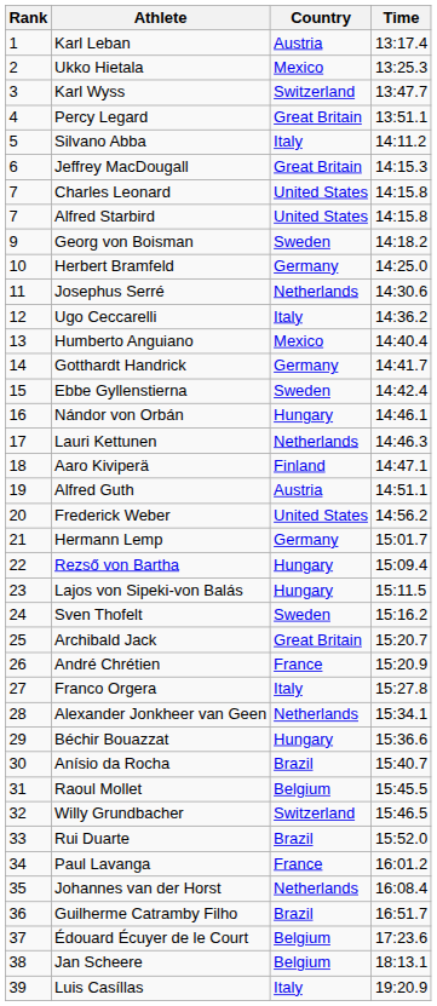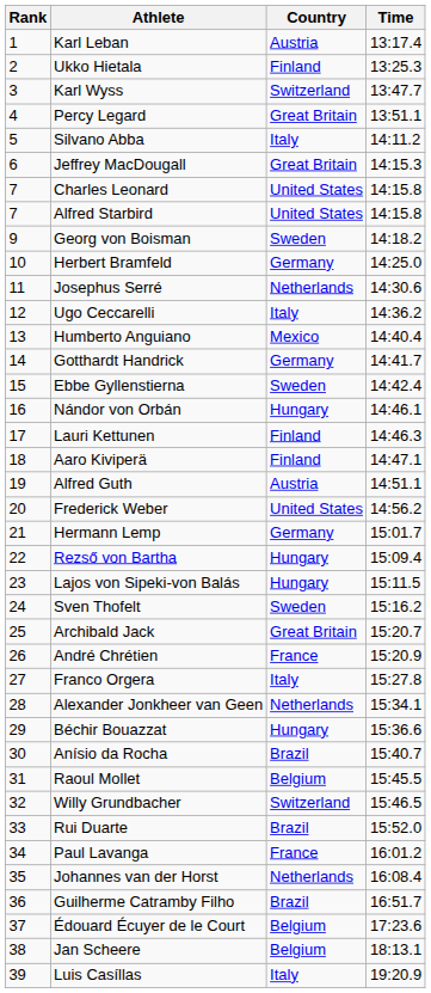 <table class="wikitable">
 <tr>
 <th>Rank</th>
 <th>Athlete</th>
 <th>Country</th>
 <th>Time</th>
 </tr>
 <tr>
 <td>1</td>
 <td>Karl Leban</td>
 <td><a href='#'>Austria</a></td>
 <td>13:17.4</td>
 </tr>
 <tr>
 <td>2</td>
 <td>Ukko Hietala</td>
-<td><a href='#'>Mexico</a></td>
+<td><a href='#'>Finland</a></td>
 <td>13:25.3</td>
 </tr>
 <tr>
 <td>3</td>
 <td>Karl Wyss</td>
 <td><a href='#'>Switzerland</a></td>
 <td>13:47.7</td>
 </tr>
 <tr>
 <td>4</td>
 <td>Percy Legard</td>
 <td><a href='#'>Great Britain</a></td>
 <td>13:51.1</td>
 </tr>
 <tr>
 <td>5</td>
 <td>Silvano Abba</td>
 <td><a href='#'>Italy</a></td>
 <td>14:11.2</td>
 </tr>
 <tr>
 <td>6</td>
 <td>Jeffrey MacDougall</td>
 <td><a href='#'>Great Britain</a></td>
 <td>14:15.3</td>
 </tr>
 <tr>
 <td>7</td>
 <td>Charles Leonard</td>
 <td><a href='#'>United States</a></td>
 <td>14:15.8</td>
 </tr>
 <tr>
 <td>7</td>
 <td>Alfred Starbird</td>
 <td><a href='#'>United States</a></td>
 <td>14:15.8</td>
 </tr>
 <tr>
 <td>9</td>
 <td>Georg von Boisman</td>
 <td><a href='#'>Sweden</a></td>
 <td>14:18.2</td>
 </tr>
 <tr>
 <td>10</td>
 <td>Herbert Bramfeld</td>
 <td><a href='#'>Germany</a></td>
 <td>14:25.0</td>
 </tr>
 <tr>
 <td>11</td>
 <td>Josephus Serré</td>
 <td><a href='#'>Netherlands</a></td>
 <td>14:30.6</td>
 </tr>
 <tr>
 <td>12</td>
 <td>Ugo Ceccarelli</td>
 <td><a href='#'>Italy</a></td>
 <td>14:36.2</td>
 </tr>
 <tr>
 <td>13</td>
 <td>Humberto Anguiano</td>
 <td><a href='#'>Mexico</a></td>
 <td>14:40.4</td>
 </tr>
 <tr>
 <td>14</td>
 <td>Gotthardt Handrick</td>
 <td><a href='#'>Germany</a></td>
 <td>14:41.7</td>
 </tr>
 <tr>
 <td>15</td>
 <td>Ebbe Gyllenstierna</td>
 <td><a href='#'>Sweden</a></td>
 <td>14:42.4</td>
 </tr>
 <tr>
 <td>16</td>
 <td>Nándor von Orbán</td>
 <td><a href='#'>Hungary</a></td>
 <td>14:46.1</td>
 </tr>
 <tr>
 <td>17</td>
 <td>Lauri Kettunen</td>
-<td><a href='#'>Netherlands</a></td>
+<td><a href='#'>Finland</a></td>
 <td>14:46.3</td>
 </tr>
 <tr>
 <td>18</td>
 <td>Aaro Kiviperä</td>
 <td><a href='#'>Finland</a></td>
 <td>14:47.1</td>
 </tr>
 <tr>
 <td>19</td>
 <td>Alfred Guth</td>
 <td><a href='#'>Austria</a></td>
 <td>14:51.1</td>
 </tr>
 <tr>
 <td>20</td>
 <td>Frederick Weber</td>
 <td><a href='#'>United States</a></td>
 <td>14:56.2</td>
 </tr>
 <tr>
 <td>21</td>
 <td>Hermann Lemp</td>
 <td><a href='#'>Germany</a></td>
 <td>15:01.7</td>
 </tr>
 <tr>
 <td>22</td>
 <td><a href='#'>Rezső von Bartha</a></td>
 <td><a href='#'>Hungary</a></td>
 <td>15:09.4</td>
 </tr>
 <tr>
 <td>23</td>
 <td>Lajos von Sipeki-von Balás</td>
 <td><a href='#'>Hungary</a></td>
 <td>15:11.5</td>
 </tr>
 <tr>
 <td>24</td>
 <td>Sven Thofelt</td>
 <td><a href='#'>Sweden</a></td>
 <td>15:16.2</td>
 </tr>
 <tr>
 <td>25</td>
 <td>Archibald Jack</td>
 <td><a href='#'>Great Britain</a></td>
 <td>15:20.7</td>
 </tr>
 <tr>
 <td>26</td>
 <td>André Chrétien</td>
 <td><a href='#'>France</a></td>
 <td>15:20.9</td>
 </tr>
 <tr>
 <td>27</td>
 <td>Franco Orgera</td>
 <td><a href='#'>Italy</a></td>
 <td>15:27.8</td>
 </tr>
 <tr>
 <td>28</td>
 <td>Alexander Jonkheer van Geen</td>
 <td><a href='#'>Netherlands</a></td>
 <td>15:34.1</td>
 </tr>
 <tr>
 <td>29</td>
 <td>Béchir Bouazzat</td>
 <td><a href='#'>Hungary</a></td>
 <td>15:36.6</td>
 </tr>
 <tr>
 <td>30</td>
 <td>Anísio da Rocha</td>
 <td><a href='#'>Brazil</a></td>
 <td>15:40.7</td>
 </tr>
 <tr>
 <td>31</td>
 <td>Raoul Mollet</td>
 <td><a href='#'>Belgium</a></td>
 <td>15:45.5</td>
 </tr>
 <tr>
 <td>32</td>
 <td>Willy Grundbacher</td>
 <td><a href='#'>Switzerland</a></td>
 <td>15:46.5</td>
 </tr>
 <tr>
 <td>33</td>
 <td>Rui Duarte</td>
 <td><a href='#'>Brazil</a></td>
 <td>15:52.0</td>
 </tr>
 <tr>
 <td>34</td>
 <td>Paul Lavanga</td>
 <td><a href='#'>France</a></td>
 <td>16:01.2</td>
 </tr>
 <tr>
 <td>35</td>
 <td>Johannes van der Horst</td>
 <td><a href='#'>Netherlands</a></td>
 <td>16:08.4</td>
 </tr>
 <tr>
 <td>36</td>
 <td>Guilherme Catramby Filho</td>
 <td><a href='#'>Brazil</a></td>
 <td>16:51.7</td>
 </tr>
 <tr>
 <td>37</td>
 <td>Édouard Écuyer de le Court</td>
 <td><a href='#'>Belgium</a></td>
 <td>17:23.6</td>
 </tr>
 <tr>
 <td>38</td>
 <td>Jan Scheere</td>
 <td><a href='#'>Belgium</a></td>
 <td>18:13.1</td>
 </tr>
 <tr>
 <td>39</td>
 <td>Luis Casíllas</td>
 <td><a href='#'>Italy</a></td>
 <td>19:20.9</td>
 </tr>
 </table>
